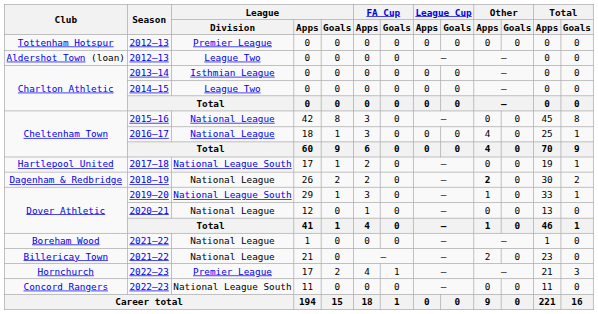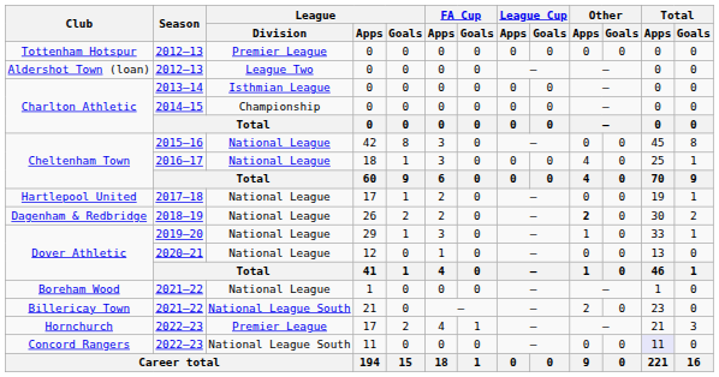 <table class="wikitable" style="text-align: center;">
 <tr>
 <th rowspan="2">Club</th>
 <th rowspan="2">Season</th>
 <th colspan="3">League</th>
 <th colspan="2"><a href='#'>FA Cup</a></th>
 <th colspan="2"><a href='#'>League Cup</a></th>
 <th colspan="2">Other</th>
 <th colspan="2">Total</th>
 </tr>
 <tr>
 <th>Division</th>
 <th>Apps</th>
 <th>Goals</th>
 <th>Apps</th>
 <th>Goals</th>
 <th>Apps</th>
 <th>Goals</th>
 <th>Apps</th>
 <th>Goals</th>
 <th>Apps</th>
 <th>Goals</th>
 </tr>
 <tr>
 <td><a href='#'>Tottenham Hotspur</a></td>
 <td><a href='#'>2012–13</a></td>
 <td><a href='#'>Premier League</a></td>
 <td>0</td>
 <td>0</td>
 <td>0</td>
 <td>0</td>
 <td>0</td>
 <td>0</td>
 <td>0</td>
 <td>0</td>
 <td>0</td>
 <td>0</td>
 </tr>
 <tr>
 <td><a href='#'>Aldershot Town</a> (loan)</td>
 <td><a href='#'>2012–13</a></td>
 <td><a href='#'>League Two</a></td>
 <td>0</td>
 <td>0</td>
 <td>0</td>
 <td>0</td>
 <td colspan="2">—</td>
 <td colspan="2">—</td>
 <td>0</td>
 <td>0</td>
 </tr>
 <tr>
 <td rowspan="3" valign="center"><a href='#'>Charlton Athletic</a></td>
 <td><a href='#'>2013–14</a></td>
 <td><a href='#'>Isthmian League</a></td>
 <td>0</td>
 <td>0</td>
 <td>0</td>
 <td>0</td>
 <td>0</td>
 <td>0</td>
 <td colspan="2">—</td>
 <td>0</td>
 <td>0</td>
 </tr>
 <tr>
 <td><a href='#'>2014–15</a></td>
-<td><a href='#'>League Two</a></td>
+<td>Championship</td>
 <td>0</td>
 <td>0</td>
 <td>0</td>
 <td>0</td>
 <td>0</td>
 <td>0</td>
 <td colspan="2">—</td>
 <td>0</td>
 <td>0</td>
 </tr>
 <tr>
 <th colspan="2">Total</th>
 <th>0</th>
 <th>0</th>
 <th>0</th>
 <th>0</th>
 <th>0</th>
 <th>0</th>
 <th colspan="2">—</th>
 <th>0</th>
 <th>0</th>
 </tr>
 <tr>
 <td rowspan="3" valign="center"><a href='#'>Cheltenham Town</a></td>
 <td><a href='#'>2015–16</a></td>
 <td><a href='#'>National League</a></td>
 <td>42</td>
 <td>8</td>
 <td>3</td>
 <td>0</td>
 <td colspan="2">—</td>
 <td>0</td>
 <td>0</td>
 <td>45</td>
 <td>8</td>
 </tr>
 <tr>
 <td><a href='#'>2016–17</a></td>
 <td><a href='#'>National League</a></td>
 <td>18</td>
 <td>1</td>
 <td>3</td>
 <td>0</td>
 <td>0</td>
 <td>0</td>
 <td>4</td>
 <td>0</td>
 <td>25</td>
 <td>1</td>
 </tr>
 <tr>
 <th colspan="2">Total</th>
 <th>60</th>
 <th>9</th>
 <th>6</th>
 <th>0</th>
 <th>0</th>
 <th>0</th>
 <th>4</th>
 <th>0</th>
 <th>70</th>
 <th>9</th>
 </tr>
 <tr>
 <td><a href='#'>Hartlepool United</a></td>
 <td><a href='#'>2017–18</a></td>
-<td><a href='#'>National League South</a></td>
+<td>National League</td>
 <td>17</td>
 <td>1</td>
 <td>2</td>
 <td>0</td>
 <td colspan="2">—</td>
 <td>0</td>
 <td>0</td>
 <td>19</td>
 <td>1</td>
 </tr>
 <tr>
 <td><a href='#'>Dagenham & Redbridge</a></td>
 <td><a href='#'>2018–19</a></td>
 <td>National League</td>
 <td>26</td>
 <td>2</td>
 <td>2</td>
 <td>0</td>
 <td colspan="2">—</td>
 <td><strong>2</strong></td>
 <td>0</td>
 <td>30</td>
 <td>2</td>
 </tr>
 <tr>
 <td rowspan="3" valign="center"><a href='#'>Dover Athletic</a></td>
 <td><a href='#'>2019–20</a></td>
-<td><a href='#'>National League South</a></td>
+<td>National League</td>
 <td>29</td>
 <td>1</td>
 <td>3</td>
 <td>0</td>
 <td colspan="2">—</td>
 <td>1</td>
 <td>0</td>
 <td>33</td>
 <td>1</td>
 </tr>
 <tr>
 <td><a href='#'>2020–21</a></td>
 <td>National League</td>
 <td>12</td>
 <td>0</td>
 <td>1</td>
 <td>0</td>
 <td colspan="2">—</td>
 <td>0</td>
 <td>0</td>
 <td>13</td>
 <td>0</td>
 </tr>
 <tr>
 <th colspan="2">Total</th>
 <th>41</th>
 <th>1</th>
 <th>4</th>
 <th>0</th>
 <th colspan="2">—</th>
 <th>1</th>
 <th>0</th>
 <th>46</th>
 <th>1</th>
 </tr>
 <tr>
 <td><a href='#'>Boreham Wood</a></td>
 <td><a href='#'>2021–22</a></td>
 <td>National League</td>
 <td>1</td>
 <td>0</td>
 <td>0</td>
 <td>0</td>
 <td colspan="2">—</td>
 <td colspan="2">—</td>
 <td>1</td>
 <td>0</td>
 </tr>
 <tr>
 <td><a href='#'>Billericay Town</a></td>
 <td><a href='#'>2021–22</a></td>
-<td>National League</td>
+<td><a href='#'>National League South</a></td>
 <td>21</td>
 <td>0</td>
 <td colspan="2">—</td>
 <td colspan="2">—</td>
 <td>2</td>
 <td>0</td>
 <td>23</td>
 <td>0</td>
 </tr>
 <tr>
 <td><a href='#'>Hornchurch</a></td>
 <td><a href='#'>2022–23</a></td>
 <td><a href='#'>Premier League</a></td>
 <td>17</td>
 <td>2</td>
 <td>4</td>
 <td>1</td>
 <td colspan="2">—</td>
 <td colspan="2">—</td>
 <td>21</td>
 <td>3</td>
 </tr>
 <tr>
 <td><a href='#'>Concord Rangers</a></td>
 <td><a href='#'>2022–23</a></td>
 <td>National League South</td>
 <td>11</td>
 <td>0</td>
 <td>0</td>
 <td>0</td>
 <td colspan="2">—</td>
 <td>0</td>
 <td>0</td>
-<td>11</td>
+<td style="background: lavender;">11</td>
 <td>0</td>
 </tr>
 <tr>
 <th colspan="3">Career total</th>
 <th>194</th>
 <th>15</th>
 <th>18</th>
 <th>1</th>
 <th>0</th>
 <th>0</th>
 <th>9</th>
 <th>0</th>
 <th>221</th>
 <th>16</th>
 </tr>
 </table>
